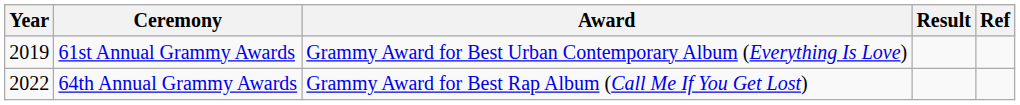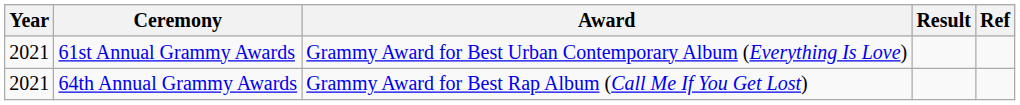 <table class="wikitable">
 <tr style="background:#ccc; text-align:center;">
 <th scope="col">Year</th>
 <th scope="col">Ceremony</th>
 <th scope="col">Award</th>
 <th scope="col">Result</th>
 <th>Ref</th>
 </tr>
 <tr>
-<td>2019</td>
+<td>2021</td>
 <td><a href='#'>61st Annual Grammy Awards</a></td>
 <td><a href='#'>Grammy Award for Best Urban Contemporary Album</a> (<em><a href='#'>Everything Is Love</a></em>) </td>
 <td></td>
 <td style="text-align:center;"></td>
 </tr>
 <tr>
-<td>2022</td>
+<td>2021</td>
 <td><a href='#'>64th Annual Grammy Awards</a></td>
 <td><a href='#'>Grammy Award for Best Rap Album</a> (<em><a href='#'>Call Me If You Get Lost</a></em>) </td>
 <td></td>
 <td style="text-align:center;"></td>
 </tr>
 </table>
